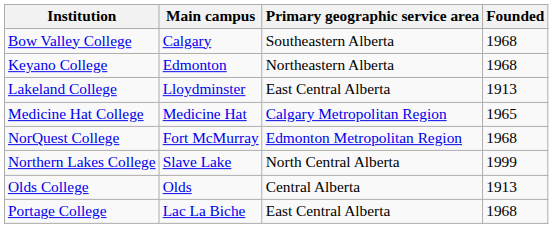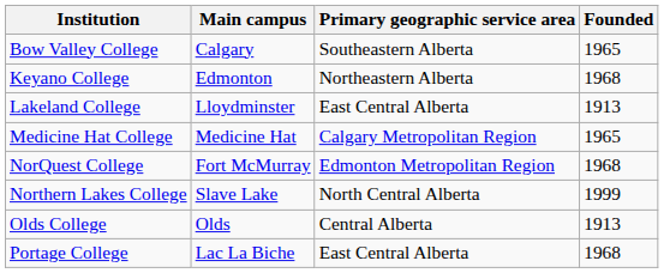 <table class="wikitable sortable">
 <tr>
 <th>Institution</th>
 <th>Main campus</th>
 <th>Primary geographic service area</th>
 <th>Founded</th>
 </tr>
 <tr>
 <td><a href='#'>Bow Valley College</a></td>
 <td><a href='#'>Calgary</a></td>
 <td>Southeastern Alberta</td>
-<td>1968</td>
+<td>1965</td>
 </tr>
 <tr>
 <td><a href='#'>Keyano College</a></td>
 <td><a href='#'>Edmonton</a></td>
 <td>Northeastern Alberta</td>
 <td>1968</td>
 </tr>
 <tr>
 <td><a href='#'>Lakeland College</a></td>
 <td><a href='#'>Lloydminster</a></td>
 <td>East Central Alberta</td>
 <td>1913</td>
 </tr>
 <tr>
 <td><a href='#'>Medicine Hat College</a></td>
 <td><a href='#'>Medicine Hat</a></td>
 <td><a href='#'>Calgary Metropolitan Region</a></td>
 <td>1965</td>
 </tr>
 <tr>
 <td><a href='#'>NorQuest College</a></td>
 <td><a href='#'>Fort McMurray</a></td>
 <td><a href='#'>Edmonton Metropolitan Region</a></td>
 <td>1968</td>
 </tr>
 <tr>
 <td><a href='#'>Northern Lakes College</a></td>
 <td><a href='#'>Slave Lake</a></td>
 <td>North Central Alberta</td>
 <td>1999</td>
 </tr>
 <tr>
 <td><a href='#'>Olds College</a></td>
 <td><a href='#'>Olds</a></td>
 <td>Central Alberta</td>
 <td>1913</td>
 </tr>
 <tr>
 <td><a href='#'>Portage College</a></td>
 <td><a href='#'>Lac La Biche</a></td>
 <td>East Central Alberta</td>
 <td>1968</td>
 </tr>
 </table>
